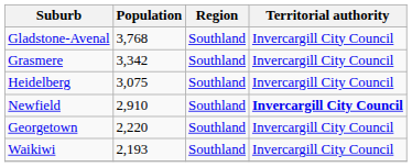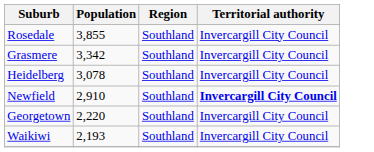 <table class="wikitable sortable">
 <tr>
 <th align="left">Suburb</th>
 <th>Population</th>
 <th>Region</th>
 <th>Territorial authority</th>
 </tr>
 <tr>
-<td><a href='#'>Gladstone-Avenal</a></td>
-<td>3,768</td>
+<td><a href='#'>Rosedale</a></td>
+<td>3,855</td>
 <td><a href='#'>Southland</a></td>
 <td><a href='#'>Invercargill City Council</a></td>
 </tr>
 <tr>
 <td><a href='#'>Grasmere</a></td>
 <td>3,342</td>
 <td><a href='#'>Southland</a></td>
 <td><a href='#'>Invercargill City Council</a></td>
 </tr>
 <tr>
 <td><a href='#'>Heidelberg</a></td>
-<td>3,075</td>
+<td>3,078</td>
 <td><a href='#'>Southland</a></td>
 <td><a href='#'>Invercargill City Council</a></td>
 </tr>
 <tr>
 <td><a href='#'>Newfield</a></td>
 <td>2,910</td>
 <td><a href='#'>Southland</a></td>
 <td><strong><a href='#'>Invercargill City Council</a></strong></td>
 </tr>
 <tr>
 <td><a href='#'>Georgetown</a></td>
 <td>2,220</td>
 <td><a href='#'>Southland</a></td>
 <td><a href='#'>Invercargill City Council</a></td>
 </tr>
 <tr>
 <td><a href='#'>Waikiwi</a></td>
 <td>2,193</td>
 <td><a href='#'>Southland</a></td>
 <td><a href='#'>Invercargill City Council</a></td>
 </tr>
 <tr>
 </tr>
 </table>
